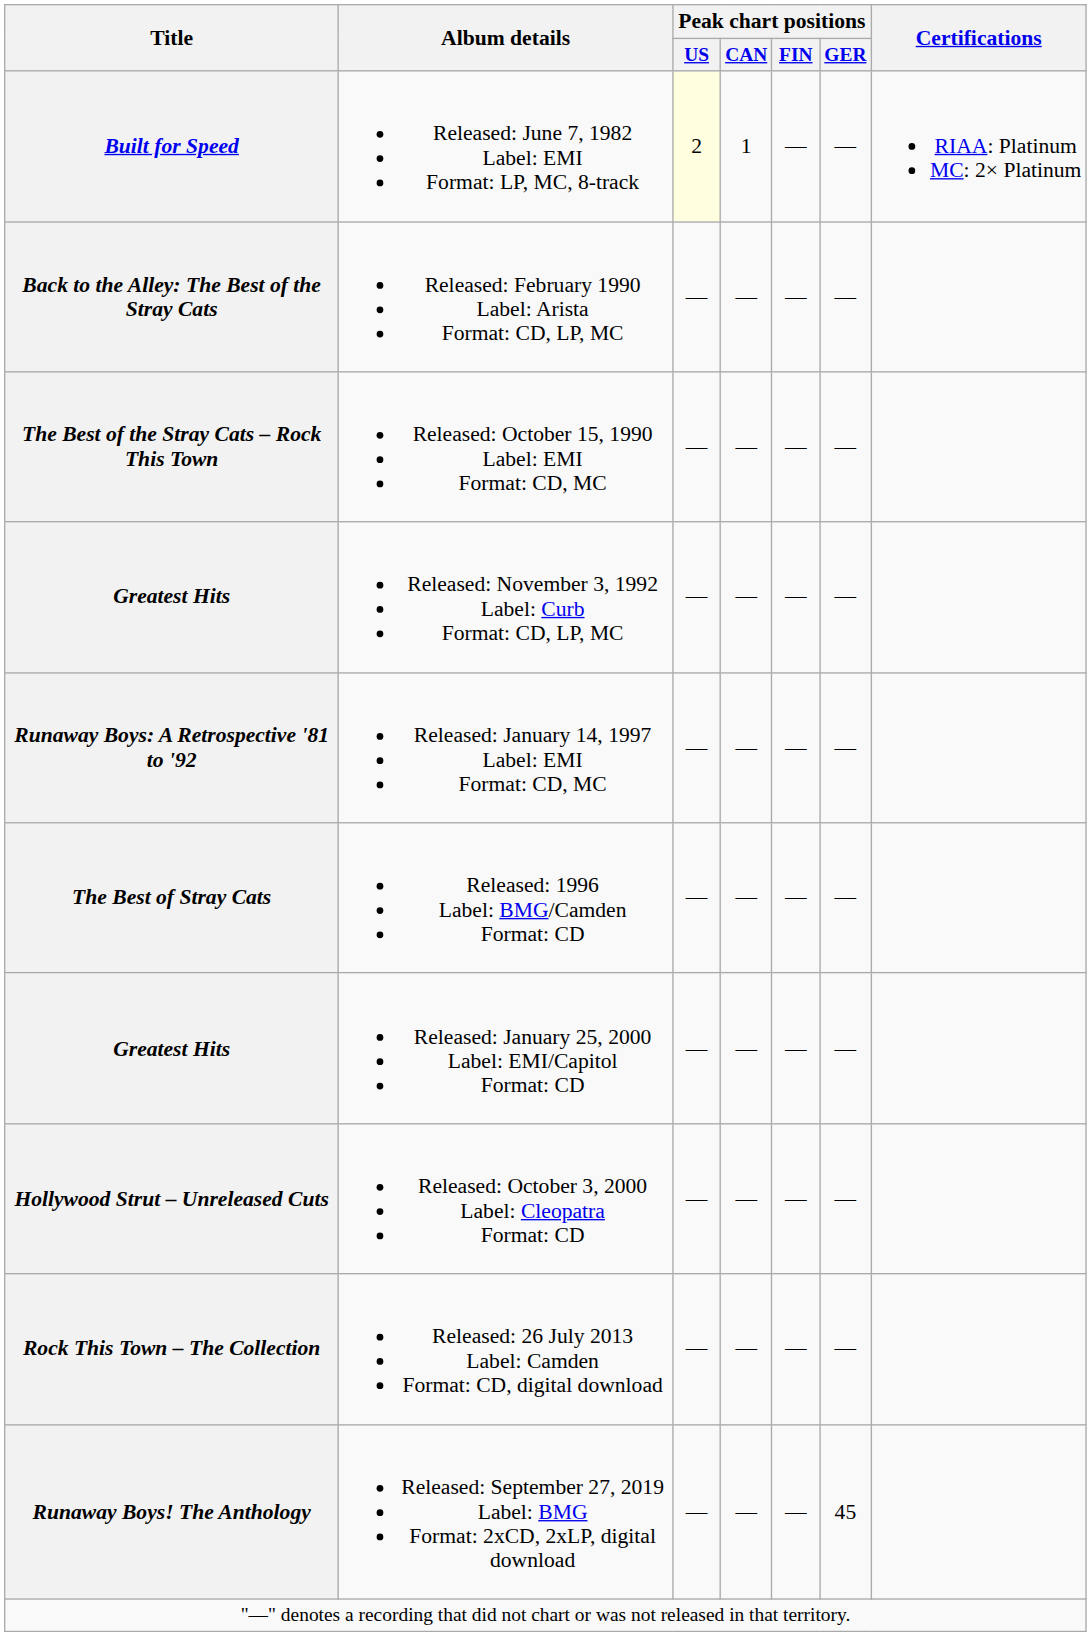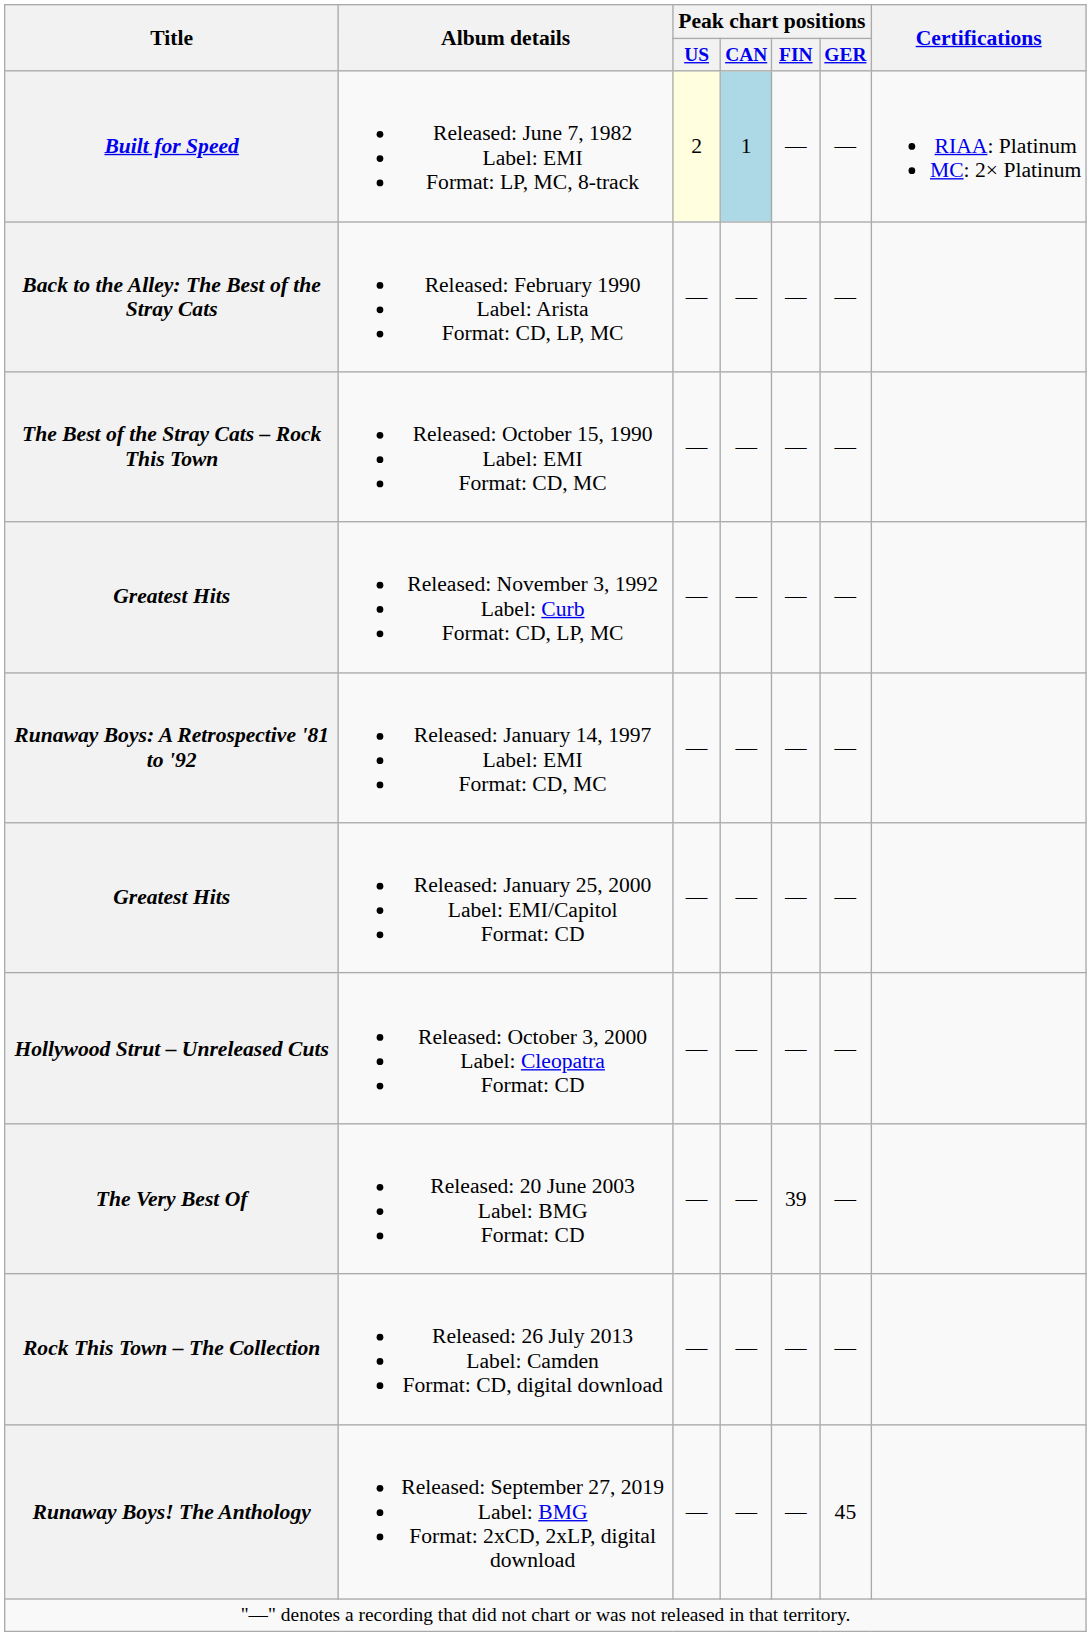 <table class="wikitable plainrowheaders" style="text-align:center;">
 <tr>
 <th rowspan="2" scope="col" style="width:15em;">Title</th>
 <th rowspan="2" scope="col" style="width:15em;">Album details</th>
 <th colspan="4">Peak chart positions</th>
 <th rowspan="2"><a href='#'>Certifications</a></th>
 </tr>
 <tr>
 <th scope="col" style="width:2em;font-size:90%;"><a href='#'>US</a><br></th>
 <th scope="col" style="width:2em;font-size:90%;"><a href='#'>CAN</a><br></th>
 <th scope="col" style="width:2em;font-size:90%;"><a href='#'>FIN</a><br></th>
 <th scope="col" style="width:2em;font-size:90%;"><a href='#'>GER</a><br></th>
 </tr>
 <tr>
 <th scope="row"><em><a href='#'>Built for Speed</a></em> </th>
 <td><br><ul><li>Released: June 7, 1982</li><li>Label: EMI</li><li>Format: LP, MC, 8-track</li></ul></td>
 <td style="background: lightyellow;">2</td>
-<td>1</td>
+<td style="background: lightblue;">1</td>
 <td>—</td>
 <td>—</td>
 <td><br><ul><li><a href='#'>RIAA</a>: Platinum</li><li><a href='#'>MC</a>: 2× Platinum</li></ul></td>
 </tr>
 <tr>
 <th scope="row"><em>Back to the Alley: The Best of the Stray Cats</em></th>
 <td><br><ul><li>Released: February 1990</li><li>Label: Arista</li><li>Format: CD, LP, MC</li></ul></td>
 <td>—</td>
 <td>—</td>
 <td>—</td>
 <td>—</td>
 <td></td>
 </tr>
 <tr>
 <th scope="row"><em>The Best of the Stray Cats – Rock This Town</em></th>
 <td><br><ul><li>Released: October 15, 1990</li><li>Label: EMI</li><li>Format: CD, MC</li></ul></td>
 <td>—</td>
 <td>—</td>
 <td>—</td>
 <td>—</td>
 <td></td>
 </tr>
 <tr>
 <th scope="row"><em>Greatest Hits</em></th>
 <td><br><ul><li>Released: November 3, 1992</li><li>Label: <a href='#'>Curb</a></li><li>Format: CD, LP, MC</li></ul></td>
 <td>—</td>
 <td>—</td>
 <td>—</td>
 <td>—</td>
 <td></td>
 </tr>
 <tr>
 <th scope="row"><em>Runaway Boys: A Retrospective '81 to '92</em></th>
 <td><br><ul><li>Released: January 14, 1997</li><li>Label: EMI</li><li>Format: CD, MC</li></ul></td>
 <td>—</td>
 <td>—</td>
 <td>—</td>
 <td>—</td>
 <td></td>
 </tr>
 <tr>
-<th scope="row"><em>The Best of Stray Cats</em></th>
-<td><br><ul><li>Released: 1996</li><li>Label: <a href='#'>BMG</a>/Camden</li><li>Format: CD</li></ul></td>
-<td>—</td>
-<td>—</td>
-<td>—</td>
-<td>—</td>
-<td></td>
-</tr>
-<tr>
 <th scope="row"><em>Greatest Hits</em></th>
 <td><br><ul><li>Released: January 25, 2000</li><li>Label: EMI/Capitol</li><li>Format: CD</li></ul></td>
 <td>—</td>
 <td>—</td>
 <td>—</td>
 <td>—</td>
 <td></td>
 </tr>
 <tr>
 <th scope="row"><em>Hollywood Strut – Unreleased Cuts</em></th>
 <td><br><ul><li>Released: October 3, 2000</li><li>Label: <a href='#'>Cleopatra</a></li><li>Format: CD</li></ul></td>
 <td>—</td>
 <td>—</td>
 <td>—</td>
+<td>—</td>
+<td></td>
+</tr>
+<tr>
+<th scope="row"><em>The Very Best Of</em></th>
+<td><br><ul><li>Released: 20 June 2003</li><li>Label: BMG</li><li>Format: CD</li></ul></td>
+<td>—</td>
+<td>—</td>
+<td>39</td>
 <td>—</td>
 <td></td>
 </tr>
 <tr>
 <th scope="row"><em>Rock This Town – The Collection</em></th>
 <td><br><ul><li>Released: 26 July 2013</li><li>Label: Camden</li><li>Format: CD, digital download</li></ul></td>
 <td>—</td>
 <td>—</td>
 <td>—</td>
 <td>—</td>
 <td></td>
 </tr>
 <tr>
 <th scope="row"><em>Runaway Boys! The Anthology</em></th>
 <td><br><ul><li>Released: September 27, 2019</li><li>Label: <a href='#'>BMG</a></li><li>Format: 2xCD, 2xLP, digital download</li></ul></td>
 <td>—</td>
 <td>—</td>
 <td>—</td>
 <td>45</td>
 <td></td>
 </tr>
 <tr>
 <td colspan="7" style="font-size:90%">"—" denotes a recording that did not chart or was not released in that territory.</td>
 </tr>
 </table>
